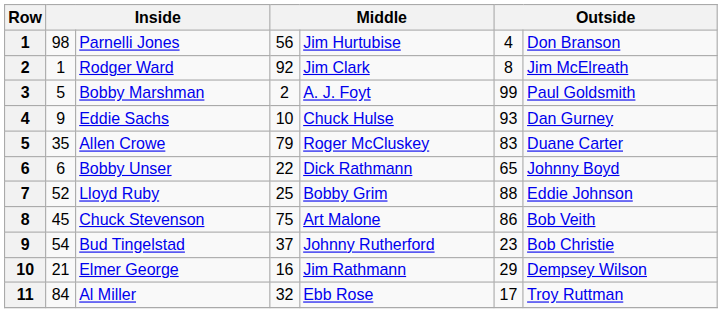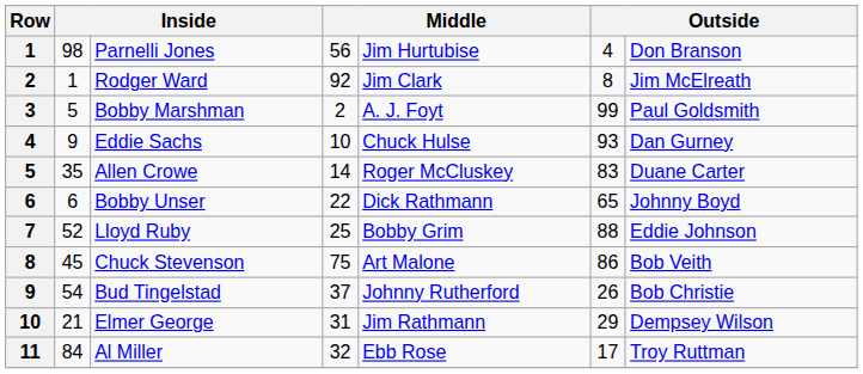 <table class="wikitable" style="font-size: 90%;">
 <tr>
 <th>Row</th>
 <th colspan=2 width="195">Inside</th>
 <th colspan=2 width="195">Middle</th>
 <th colspan=2 width="195">Outside</th>
 </tr>
 <tr>
 <th>1</th>
 <td align="center" width="20">98</td>
 <td> <a href='#'>Parnelli Jones</a></td>
 <td align="center" width="20">56</td>
 <td> <a href='#'>Jim Hurtubise</a></td>
 <td align="center" width="20">4</td>
 <td> <a href='#'>Don Branson</a></td>
 </tr>
 <tr>
 <th>2</th>
 <td align="center" width="20">1</td>
 <td> <a href='#'>Rodger Ward</a> </td>
 <td align="center" width="20">92</td>
 <td> <a href='#'>Jim Clark</a> </td>
 <td align="center" width="20">8</td>
 <td> <a href='#'>Jim McElreath</a></td>
 </tr>
 <tr>
 <th>3</th>
 <td align="center" width="20">5</td>
 <td> <a href='#'>Bobby Marshman</a></td>
 <td align="center" width="20">2</td>
 <td> <a href='#'>A. J. Foyt</a> </td>
 <td align="center" width="20">99</td>
 <td> <a href='#'>Paul Goldsmith</a></td>
 </tr>
 <tr>
 <th>4</th>
 <td align="center" width="20">9</td>
 <td> <a href='#'>Eddie Sachs</a></td>
 <td align="center" width="20">10</td>
 <td> <a href='#'>Chuck Hulse</a></td>
 <td align="center" width="20">93</td>
 <td> <a href='#'>Dan Gurney</a></td>
 </tr>
 <tr>
 <th>5</th>
 <td align="center" width="20">35</td>
 <td> <a href='#'>Allen Crowe</a></td>
-<td align="center" width="20">79</td>
+<td align="center" width="20">14</td>
 <td> <a href='#'>Roger McCluskey</a></td>
 <td align="center" width="20">83</td>
 <td> <a href='#'>Duane Carter</a></td>
 </tr>
 <tr>
 <th>6</th>
 <td align="center" width="20">6</td>
 <td> <a href='#'>Bobby Unser</a> </td>
 <td align="center" width="20">22</td>
 <td> <a href='#'>Dick Rathmann</a></td>
 <td align="center" width="20">65</td>
 <td> <a href='#'>Johnny Boyd</a></td>
 </tr>
 <tr>
 <th>7</th>
 <td align="center" width="20">52</td>
 <td> <a href='#'>Lloyd Ruby</a></td>
 <td align="center" width="20">25</td>
 <td> <a href='#'>Bobby Grim</a></td>
 <td align="center" width="20">88</td>
 <td> <a href='#'>Eddie Johnson</a></td>
 </tr>
 <tr>
 <th>8</th>
 <td align="center" width="20">45</td>
 <td> <a href='#'>Chuck Stevenson</a></td>
 <td align="center" width="20">75</td>
 <td> <a href='#'>Art Malone</a> </td>
 <td align="center" width="20">86</td>
 <td> <a href='#'>Bob Veith</a></td>
 </tr>
 <tr>
 <th>9</th>
 <td align="center" width="20">54</td>
 <td> <a href='#'>Bud Tingelstad</a></td>
 <td align="center" width="20">37</td>
 <td> <a href='#'>Johnny Rutherford</a> </td>
-<td align="center" width="20">23</td>
+<td align="center" width="20">26</td>
 <td> <a href='#'>Bob Christie</a></td>
 </tr>
 <tr>
 <th>10</th>
 <td align="center" width="20">21</td>
 <td> <a href='#'>Elmer George</a></td>
-<td align="center" width="20">16</td>
+<td align="center" width="20">31</td>
 <td> <a href='#'>Jim Rathmann</a> </td>
 <td align="center" width="20">29</td>
 <td> <a href='#'>Dempsey Wilson</a></td>
 </tr>
 <tr>
 <th>11</th>
 <td align="center" width="20">84</td>
 <td> <a href='#'>Al Miller</a> </td>
 <td align="center" width="20">32</td>
 <td> <a href='#'>Ebb Rose</a></td>
 <td align="center" width="20">17</td>
 <td> <a href='#'>Troy Ruttman</a> </td>
 </tr>
 <tr>
 </tr>
 </table>
